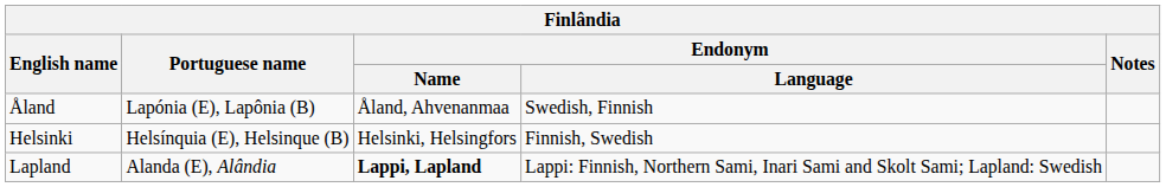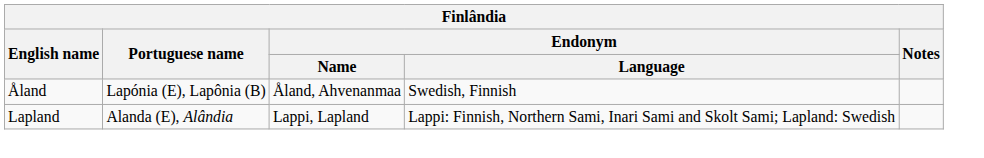 <table class="wikitable sortable">
 <tr>
 <th colspan="5"> Finlândia</th>
 </tr>
 <tr>
 <th rowspan="2">English name</th>
 <th rowspan="2">Portuguese name</th>
 <th colspan="2">Endonym</th>
 <th rowspan="2">Notes</th>
 </tr>
 <tr>
 <th>Name</th>
 <th>Language</th>
 </tr>
 <tr>
 <td>Åland</td>
 <td>Lapónia (E), Lapônia (B)</td>
 <td>Åland, Ahvenanmaa</td>
 <td>Swedish, Finnish</td>
 <td></td>
 </tr>
 <tr>
-<td>Helsinki</td>
-<td>Helsínquia (E), Helsinque (B)</td>
-<td>Helsinki, Helsingfors</td>
-<td>Finnish, Swedish</td>
-<td></td>
-</tr>
-<tr>
 <td>Lapland</td>
 <td>Alanda (E), <em>Alândia</em></td>
-<td><strong>Lappi, Lapland</strong></td>
+<td>Lappi, Lapland</td>
 <td>Lappi: Finnish, Northern Sami, Inari Sami and Skolt Sami; Lapland: Swedish</td>
 <td></td>
 </tr>
 </table>
